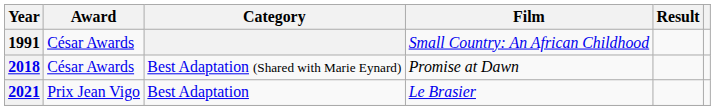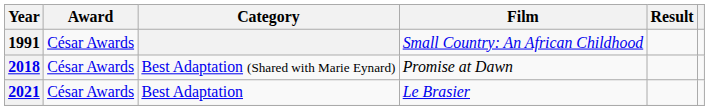 <table class="wikitable sortable plainrowheaders">
 <tr>
 <th scope="col">Year</th>
 <th scope="col">Award</th>
 <th scope="col">Category</th>
 <th scope="col">Film</th>
 <th scope="col">Result</th>
 <th scope="col" class="unsortable"></th>
 </tr>
 <tr>
 <th scope="row">1991</th>
 <td><a href='#'>César Awards</a></td>
 <th></th>
 <td><em><a href='#'>Small Country: An African Childhood</a></em></td>
 <td></td>
 <td align="center"></td>
 </tr>
 <tr>
 <th scope="row"><a href='#'>2018</a></th>
 <td><a href='#'>César Awards</a></td>
 <td><a href='#'>Best Adaptation</a> <small>(Shared with Marie Eynard)</small></td>
 <td><em>Promise at Dawn</em></td>
 <td></td>
 <td align="center"></td>
 </tr>
 <tr>
 <th scope="row"><a href='#'>2021</a></th>
-<td><a href='#'>Prix Jean Vigo</a></td>
+<td><a href='#'>César Awards</a></td>
 <td><a href='#'>Best Adaptation</a></td>
 <td><em><a href='#'>Le Brasier</a></em></td>
 <td></td>
 <td rowspan="2" align="center"></td>
 </tr>
 <tr>
 </tr>
 </table>
